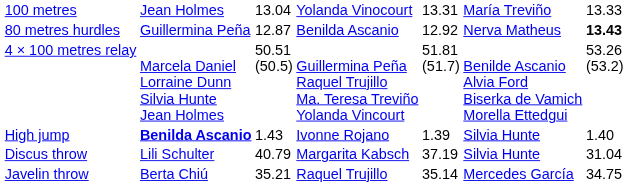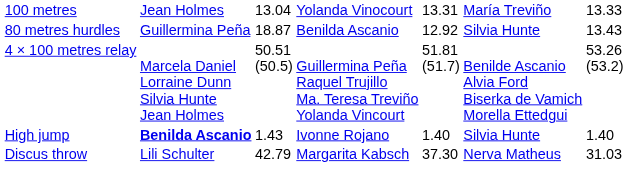 <table>
 <tr>
 <td><a href='#'>100 metres</a></td>
 <td><a href='#'>Jean Holmes</a><br> </td>
 <td>13.04</td>
 <td><a href='#'>Yolanda Vinocourt</a><br> </td>
 <td>13.31</td>
 <td><a href='#'>María Treviño</a><br> </td>
 <td>13.33</td>
 </tr>
 <tr>
 <td><a href='#'>80 metres hurdles</a></td>
 <td><a href='#'>Guillermina Peña</a><br> </td>
-<td>12.87</td>
+<td>18.87</td>
 <td><a href='#'>Benilda Ascanio</a><br> </td>
 <td>12.92</td>
-<td><a href='#'>Nerva Matheus</a><br> </td>
-<td><strong>13.43</strong></td>
+<td><a href='#'>Silvia Hunte</a><br> </td>
+<td>13.43</td>
 </tr>
 <tr style="vertical-align:top;">
 <td><a href='#'>4 × 100 metres relay</a></td>
 <td><br> <a href='#'>Marcela Daniel</a><br> <a href='#'>Lorraine Dunn</a><br> <a href='#'>Silvia Hunte</a><br> <a href='#'>Jean Holmes</a></td>
 <td>50.51<br>(50.5)</td>
 <td><br> <a href='#'>Guillermina Peña</a><br> <a href='#'>Raquel Trujillo</a><br> <a href='#'>Ma. Teresa Treviño</a><br> <a href='#'>Yolanda Vincourt</a></td>
 <td>51.81<br>(51.7)</td>
 <td><br> <a href='#'>Benilde Ascanio</a><br> <a href='#'>Alvia Ford</a><br> <a href='#'>Biserka de Vamich</a><br> <a href='#'>Morella Ettedgui</a></td>
 <td>53.26<br>(53.2)</td>
 </tr>
 <tr>
 <td><a href='#'>High jump</a></td>
 <td><strong><a href='#'>Benilda Ascanio</a><br> </strong></td>
 <td>1.43</td>
 <td><a href='#'>Ivonne Rojano</a><br> </td>
-<td>1.39</td>
+<td>1.40</td>
 <td><a href='#'>Silvia Hunte</a><br> </td>
 <td>1.40</td>
 </tr>
 <tr>
 <td><a href='#'>Discus throw</a></td>
 <td><a href='#'>Lili Schulter</a><br> </td>
-<td>40.79</td>
+<td>42.79</td>
 <td><a href='#'>Margarita Kabsch</a><br> </td>
-<td>37.19</td>
-<td><a href='#'>Silvia Hunte</a><br> </td>
-<td>31.04</td>
-</tr>
-<tr>
-<td><a href='#'>Javelin throw</a></td>
-<td><a href='#'>Berta Chiú</a><br> </td>
-<td>35.21</td>
-<td><a href='#'>Raquel Trujillo</a><br> </td>
-<td>35.14</td>
-<td><a href='#'>Mercedes García</a><br> </td>
-<td>34.75</td>
+<td>37.30</td>
+<td><a href='#'>Nerva Matheus</a><br> </td>
+<td>31.03</td>
 </tr>
 </table>
